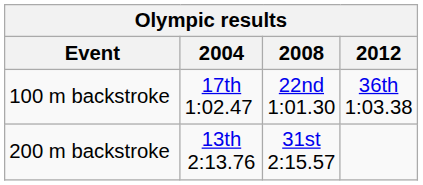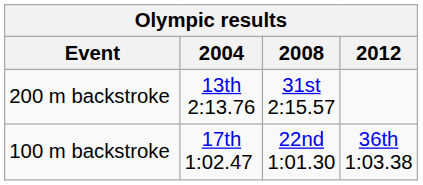 <table class="wikitable" style="text-align: center">
 <tr>
 <th colspan=4>Olympic results</th>
 </tr>
 <tr>
 <th>Event</th>
 <th>2004</th>
 <th>2008</th>
 <th>2012</th>
 </tr>
 <tr>
+<td align=left>200 m backstroke </td>
+<td><a href='#'>13th</a><br>2:13.76</td>
+<td><a href='#'>31st</a><br>2:15.57</td>
+<td></td>
+</tr>
+<tr>
 <td align=left>100 m backstroke </td>
 <td><a href='#'>17th</a><br>1:02.47 </td>
 <td><a href='#'>22nd</a><br>1:01.30</td>
 <td><a href='#'>36th</a><br>1:03.38</td>
 </tr>
-<tr>
-<td align=left>200 m backstroke </td>
-<td><a href='#'>13th</a><br>2:13.76</td>
-<td><a href='#'>31st</a><br>2:15.57</td>
-<td></td>
-</tr>
 </table>
